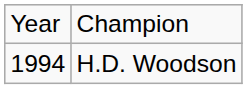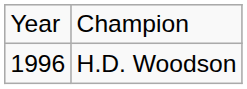 <table class="wikitable">
 <tr>
 <td>Year</td>
 <td>Champion</td>
 </tr>
 <tr>
-<td>1994</td>
+<td>1996</td>
 <td>H.D. Woodson</td>
 </tr>
 </table>
